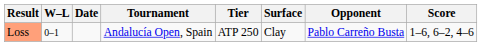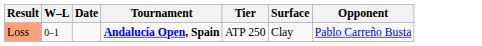 <table class="wikitable">
 <tr>
 <th>Result</th>
 <th class=unsortable>W–L</th>
 <th>Date</th>
 <th>Tournament</th>
 <th>Tier</th>
 <th>Surface</th>
 <th>Opponent</th>
-<th class="unsortable">Score</th>
 </tr>
 <tr>
 <td bgcolor=FFA07A>Loss</td>
 <td><small>0–1</small></td>
 <td><a href='#'></a></td>
-<td><a href='#'>Andalucía Open</a>, Spain</td>
+<td><strong><a href='#'>Andalucía Open</a>, Spain</strong></td>
 <td>ATP 250</td>
 <td>Clay</td>
 <td> <a href='#'>Pablo Carreño Busta</a></td>
-<td>1–6, 6–2, 4–6</td>
 </tr>
 </table>
